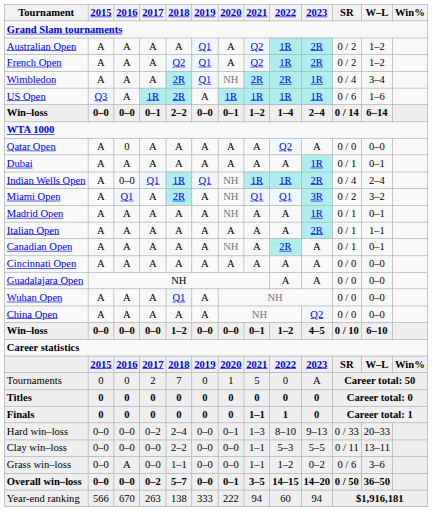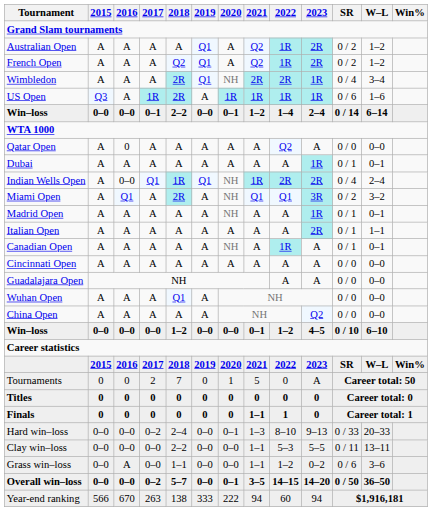 <table class=wikitable style=text-align:center>
 <tr>
 <th>Tournament</th>
 <th><a href='#'>2015</a></th>
 <th><a href='#'>2016</a></th>
 <th><a href='#'>2017</a></th>
 <th><a href='#'>2018</a></th>
 <th><a href='#'>2019</a></th>
 <th><a href='#'>2020</a></th>
 <th><a href='#'>2021</a></th>
 <th><a href='#'>2022</a></th>
 <th><a href='#'>2023</a></th>
 <th>SR</th>
 <th>W–L</th>
 <th>Win%</th>
 </tr>
 <tr>
 <td colspan=13 style=text-align:left><strong><a href='#'>Grand Slam tournaments</a></strong></td>
 </tr>
 <tr>
 <td style=text-align:left><a href='#'>Australian Open</a></td>
 <td>A</td>
 <td>A</td>
 <td>A</td>
 <td>A</td>
 <td style=background:#f0f8ff><a href='#'>Q1</a></td>
 <td>A</td>
 <td style=background:#f0f8ff><a href='#'>Q2</a></td>
 <td style=background:#afeeee><a href='#'>1R</a></td>
 <td style=background:#afeeee><a href='#'>2R</a></td>
 <td>0 / 2</td>
 <td>1–2</td>
 <td></td>
 </tr>
 <tr>
 <td style=text-align:left><a href='#'>French Open</a></td>
 <td>A</td>
 <td>A</td>
 <td>A</td>
 <td style=background:#f0f8ff><a href='#'>Q2</a></td>
 <td style=background:#f0f8ff><a href='#'>Q1</a></td>
 <td>A</td>
 <td style=background:#f0f8ff><a href='#'>Q2</a></td>
 <td style=background:#afeeee><a href='#'>1R</a></td>
 <td style=background:#afeeee><a href='#'>2R</a></td>
 <td>0 / 2</td>
 <td>1–2</td>
 <td></td>
 </tr>
 <tr>
 <td style=text-align:left><a href='#'>Wimbledon</a></td>
 <td>A</td>
 <td>A</td>
 <td>A</td>
 <td style=background:#afeeee><a href='#'>2R</a></td>
 <td style=background:#f0f8ff><a href='#'>Q1</a></td>
 <td style=color:#767676>NH</td>
 <td style=background:#afeeee><a href='#'>2R</a></td>
 <td style=background:#afeeee><a href='#'>2R</a></td>
 <td style=background:#afeeee><a href='#'>1R</a></td>
 <td>0 / 4</td>
 <td>3–4</td>
 <td></td>
 </tr>
 <tr>
 <td style=text-align:left><a href='#'>US Open</a></td>
 <td style=background:#f0f8ff><a href='#'>Q3</a></td>
 <td>A</td>
 <td style=background:#afeeee><a href='#'>1R</a></td>
 <td style=background:#afeeee><a href='#'>2R</a></td>
 <td>A</td>
 <td style=background:#afeeee><a href='#'>1R</a></td>
 <td style=background:#afeeee><a href='#'>1R</a></td>
 <td style=background:#afeeee><a href='#'>1R</a></td>
 <td style=background:#afeeee><a href='#'>1R</a></td>
 <td>0 / 6</td>
 <td>1–6</td>
 <td></td>
 </tr>
 <tr style=background:#efefef;font-weight:bold>
 <td style=text-align:left>Win–loss</td>
 <td>0–0</td>
 <td>0–0</td>
 <td>0–1</td>
 <td>2–2</td>
 <td>0–0</td>
 <td>0–1</td>
 <td>1–2</td>
 <td>1–4</td>
 <td>2–4</td>
 <td>0 / 14</td>
 <td>6–14</td>
 <td></td>
 </tr>
 <tr>
 <td colspan=13 style=text-align:left><strong><a href='#'>WTA 1000</a></strong></td>
 </tr>
 <tr>
 <td style=text-align:left><a href='#'>Qatar Open</a></td>
 <td>A</td>
 <td>0</td>
 <td>A</td>
 <td>A</td>
 <td>A</td>
 <td>A</td>
 <td>A</td>
 <td style=background:#f0f8ff><a href='#'>Q2</a></td>
 <td>A</td>
 <td>0 / 0</td>
 <td>0–0</td>
 <td></td>
 </tr>
 <tr>
 <td style=text-align:left><a href='#'>Dubai</a></td>
 <td>A</td>
 <td>A</td>
 <td>A</td>
 <td>A</td>
 <td>A</td>
 <td>A</td>
 <td>A</td>
 <td>A</td>
 <td style=background:#afeeee><a href='#'>1R</a></td>
 <td>0 / 1</td>
 <td>0–1</td>
 <td></td>
 </tr>
 <tr>
 <td style=text-align:left><a href='#'>Indian Wells Open</a></td>
 <td>A</td>
 <td>0–0</td>
 <td style=background:#f0f8ff><a href='#'>Q1</a></td>
 <td style=background:#afeeee><a href='#'>1R</a></td>
 <td style=background:#f0f8ff><a href='#'>Q1</a></td>
 <td style=color:#767676>NH</td>
 <td style=background:#afeeee><a href='#'>1R</a></td>
-<td style=background:#afeeee><a href='#'>1R</a></td>
+<td style=background:#afeeee><a href='#'>2R</a></td>
 <td style=background:#afeeee><a href='#'>2R</a></td>
 <td>0 / 4</td>
 <td>2–4</td>
 <td></td>
 </tr>
 <tr>
 <td style=text-align:left><a href='#'>Miami Open</a></td>
 <td>A</td>
 <td style=background:#f0f8ff><a href='#'>Q1</a></td>
 <td>A</td>
 <td style=background:#afeeee><a href='#'>2R</a></td>
 <td>A</td>
 <td style=color:#767676>NH</td>
 <td style=background:#f0f8ff><a href='#'>Q1</a></td>
 <td style=background:#f0f8ff><a href='#'>Q1</a></td>
 <td style=background:#afeeee><a href='#'>3R</a></td>
 <td>0 / 2</td>
 <td>3–2</td>
 <td></td>
 </tr>
 <tr>
 <td style=text-align:left><a href='#'>Madrid Open</a></td>
 <td>A</td>
 <td>A</td>
 <td>A</td>
 <td>A</td>
 <td>A</td>
 <td style=color:#767676>NH</td>
 <td>A</td>
 <td>A</td>
 <td style=background:#afeeee><a href='#'>1R</a></td>
 <td>0 / 1</td>
 <td>0–1</td>
 <td></td>
 </tr>
 <tr>
 <td style=text-align:left><a href='#'>Italian Open</a></td>
 <td>A</td>
 <td>A</td>
 <td>A</td>
 <td>A</td>
 <td>A</td>
 <td>A</td>
 <td>A</td>
 <td>A</td>
 <td style=background:#afeeee><a href='#'>2R</a></td>
 <td>0 / 1</td>
 <td>1–1</td>
 <td></td>
 </tr>
 <tr>
 <td style=text-align:left><a href='#'>Canadian Open</a></td>
 <td>A</td>
 <td>A</td>
 <td>A</td>
 <td>A</td>
 <td>A</td>
 <td style=color:#767676>NH</td>
 <td>A</td>
-<td style=background:#afeeee><a href='#'>2R</a></td>
+<td style=background:#afeeee><a href='#'>1R</a></td>
 <td>A</td>
 <td>0 / 1</td>
 <td>0–1</td>
 <td></td>
 </tr>
 <tr>
 <td style=text-align:left><a href='#'>Cincinnati Open</a></td>
 <td>A</td>
 <td>A</td>
 <td>A</td>
 <td>A</td>
 <td>A</td>
 <td>A</td>
 <td>A</td>
 <td>A</td>
 <td>A</td>
 <td>0 / 0</td>
 <td>0–0</td>
 <td></td>
 </tr>
 <tr>
 <td style=text-align:left><a href='#'>Guadalajara Open</a></td>
 <td colspan=7>NH</td>
 <td>A</td>
 <td>A</td>
 <td>0 / 0</td>
 <td>0–0</td>
 <td></td>
 </tr>
 <tr>
 <td style=text-align:left><a href='#'>Wuhan Open</a></td>
 <td>A</td>
 <td>A</td>
 <td>A</td>
 <td style=background:#f0f8ff><a href='#'>Q1</a></td>
 <td>A</td>
 <td colspan=4 style=color:#767676>NH</td>
 <td>0 / 0</td>
 <td>0–0</td>
 <td></td>
 </tr>
 <tr>
 <td style=text-align:left><a href='#'>China Open</a></td>
 <td>A</td>
 <td>A</td>
 <td>A</td>
 <td>A</td>
 <td>A</td>
 <td colspan=3 style=color:#767676>NH</td>
 <td style=background:#f0f8ff><a href='#'>Q2</a></td>
 <td>0 / 0</td>
 <td>0–0</td>
 <td></td>
 </tr>
 <tr style=background:#efefef;font-weight:bold>
 <td style=text-align:left>Win–loss</td>
 <td>0–0</td>
 <td>0–0</td>
 <td>0–0</td>
 <td>1–2</td>
 <td>0–0</td>
 <td>0–0</td>
 <td>0–1</td>
 <td>1–2</td>
 <td>4–5</td>
 <td>0 / 10</td>
 <td>6–10</td>
 <td></td>
 </tr>
 <tr>
 <td colspan=13 style=text-align:left><strong>Career statistics</strong></td>
 </tr>
 <tr style=background:#efefef;font-weight:bold>
 <td></td>
 <td><a href='#'>2015</a></td>
 <td><a href='#'>2016</a></td>
 <td><a href='#'>2017</a></td>
 <td><a href='#'>2018</a></td>
 <td><a href='#'>2019</a></td>
 <td><a href='#'>2020</a></td>
 <td><a href='#'>2021</a></td>
 <td><a href='#'>2022</a></td>
 <td><a href='#'>2023</a></td>
 <td>SR</td>
 <td>W–L</td>
 <td>Win%</td>
 </tr>
 <tr style=background:#efefef>
 <td style=text-align:left>Tournaments</td>
 <td>0</td>
 <td>0</td>
 <td>2</td>
 <td>7</td>
 <td>0</td>
 <td>1</td>
 <td>5</td>
 <td>0</td>
 <td>A</td>
 <td colspan=3><strong>Career total: 50</strong></td>
 </tr>
 <tr style=background:#efefef;font-weight:bold>
 <td style=text-align:left>Titles</td>
 <td>0</td>
 <td>0</td>
 <td>0</td>
 <td>0</td>
 <td>0</td>
 <td>0</td>
 <td>0</td>
 <td>0</td>
 <td>0</td>
 <td colspan=3>Career total: 0</td>
 </tr>
 <tr style=background:#efefef;font-weight:bold>
 <td style=text-align:left>Finals</td>
 <td>0</td>
 <td>0</td>
 <td>0</td>
 <td>0</td>
 <td>0</td>
 <td>0</td>
 <td>1–1</td>
 <td>1</td>
 <td>0</td>
 <td colspan=3>Career total: 1</td>
 </tr>
 <tr style=background:#efefef>
 <td style=text-align:left>Hard win–loss</td>
 <td>0–0</td>
 <td>0–0</td>
 <td>0–2</td>
 <td>2–4</td>
 <td>0–0</td>
 <td>0–1</td>
 <td>1–3</td>
 <td>8–10</td>
 <td>9–13</td>
 <td>0 / 33</td>
 <td>20–33</td>
 <td></td>
 </tr>
 <tr style=background:#efefef>
 <td style=text-align:left>Clay win–loss</td>
 <td>0–0</td>
 <td>0–0</td>
 <td>0–0</td>
 <td>2–2</td>
 <td>0–0</td>
 <td>0–0</td>
 <td>1–1</td>
 <td>5–3</td>
 <td>5–5</td>
 <td>0 / 11</td>
 <td>13–11</td>
 <td></td>
 </tr>
 <tr style=background:#efefef>
 <td style=text-align:left>Grass win–loss</td>
 <td>0–0</td>
 <td>A</td>
 <td>0–0</td>
 <td>1–1</td>
 <td>0–0</td>
 <td>0–0</td>
 <td>1–1</td>
 <td>1–2</td>
 <td>0–2</td>
 <td>0 / 6</td>
 <td>3–6</td>
 <td></td>
 </tr>
 <tr style=background:#efefef;font-weight:bold>
 <td style=text-align:left>Overall win–loss</td>
 <td>0–0</td>
 <td>0–0</td>
 <td>0–2</td>
 <td>5–7</td>
 <td>0–0</td>
 <td>0–1</td>
 <td>3–5</td>
 <td>14–15</td>
 <td>14–20</td>
 <td>0 / 50</td>
 <td>36–50</td>
 <td></td>
 </tr>
 <tr style=background:#efefef>
 <td style=text-align:left>Year-end ranking</td>
 <td>566</td>
 <td>670</td>
 <td>263</td>
 <td>138</td>
 <td>333</td>
 <td>222</td>
 <td>94</td>
 <td>60</td>
 <td>94</td>
 <td colspan=3><strong>$1,916,181</strong></td>
 </tr>
 </table>
